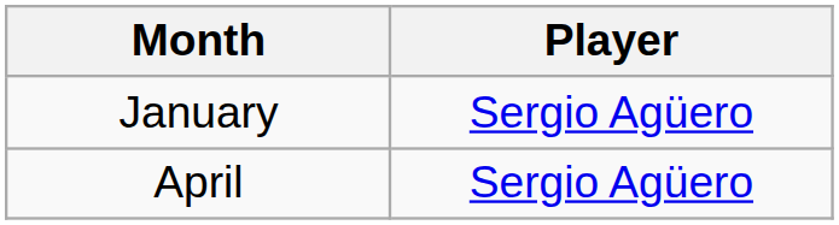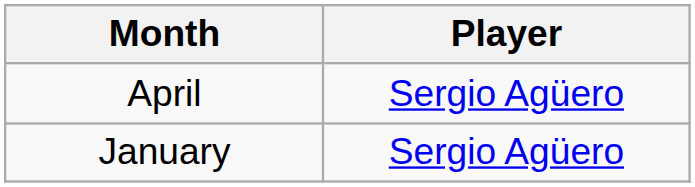 <table class="wikitable" style="text-align:center">
 <tr>
 <th>Month</th>
 <th>Player</th>
 </tr>
 <tr>
+<td style="width:130px;">April </td>
+<td style="width:150px;"> <a href='#'>Sergio Agüero</a></td>
+</tr>
+<tr>
 <td style="width:130px;">January </td>
 <td style="width:150px;"> <a href='#'>Sergio Agüero</a></td>
 </tr>
-<tr>
-<td style="width:130px;">April </td>
-<td style="width:150px;"> <a href='#'>Sergio Agüero</a></td>
-</tr>
 </table>
